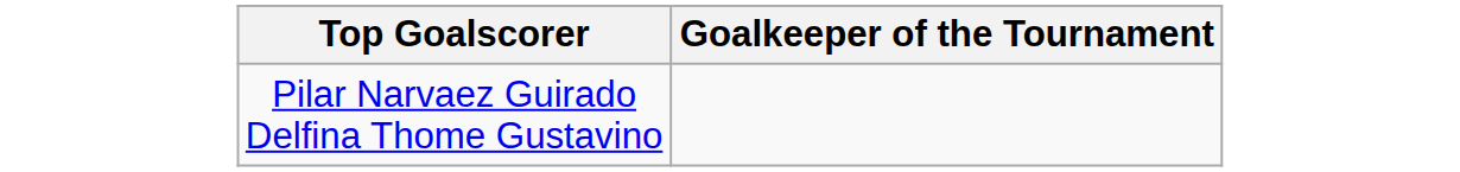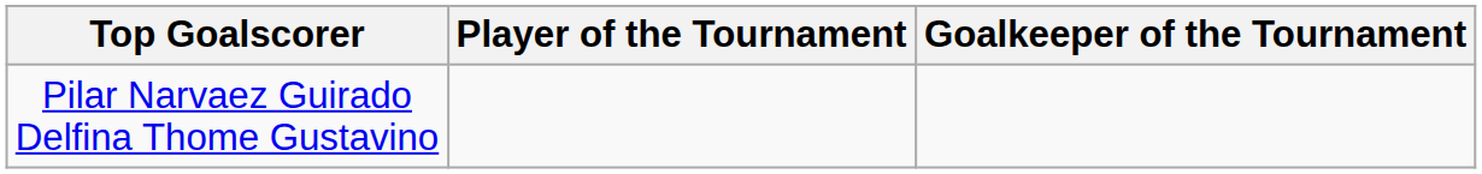 <table class=wikitable style="margin:auto; text-align:center">
 <tr>
 <th>Top Goalscorer</th>
+<th>Player of the Tournament</th>
 <th>Goalkeeper of the Tournament</th>
 </tr>
 <tr>
 <td> <a href='#'>Pilar Narvaez Guirado</a><br> <a href='#'>Delfina Thome Gustavino</a></td>
 <td></td>
+<td></td>
 </tr>
 </table>
